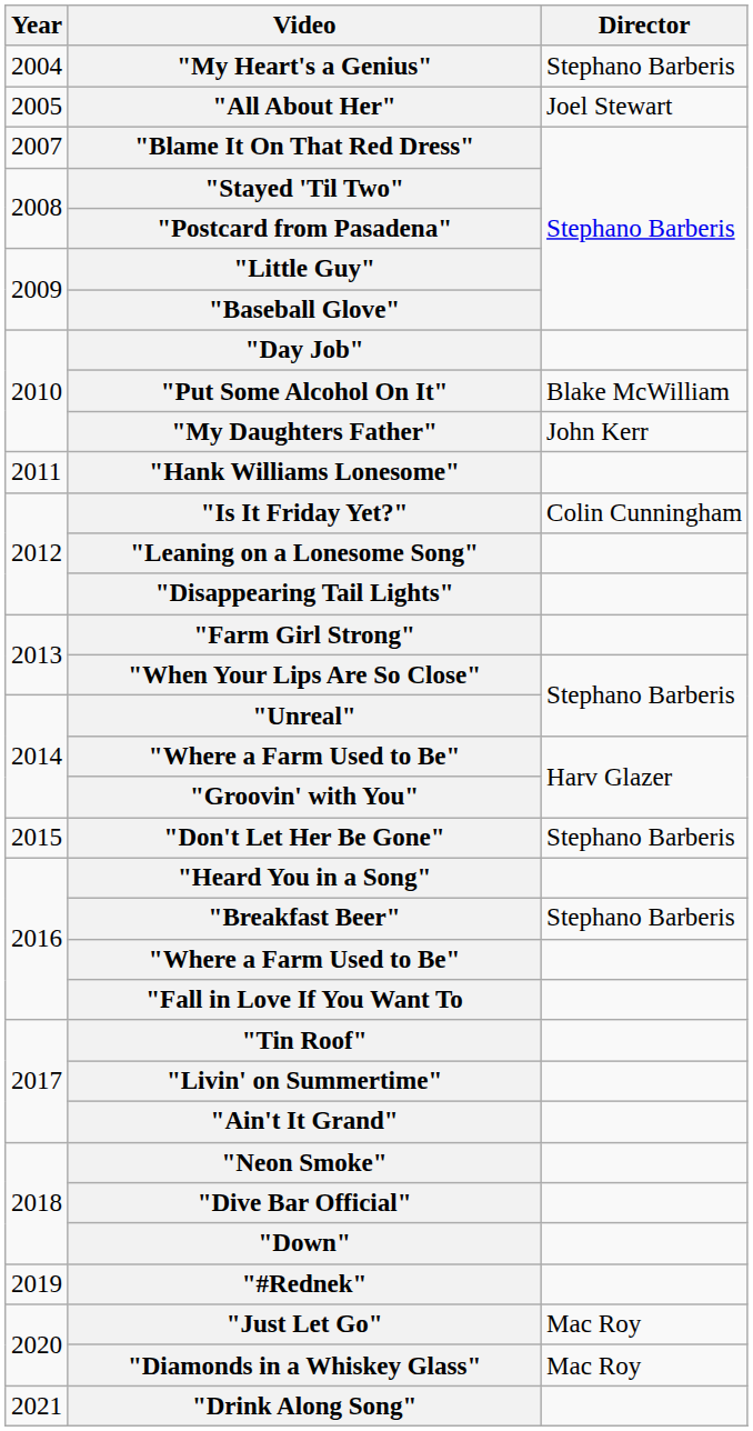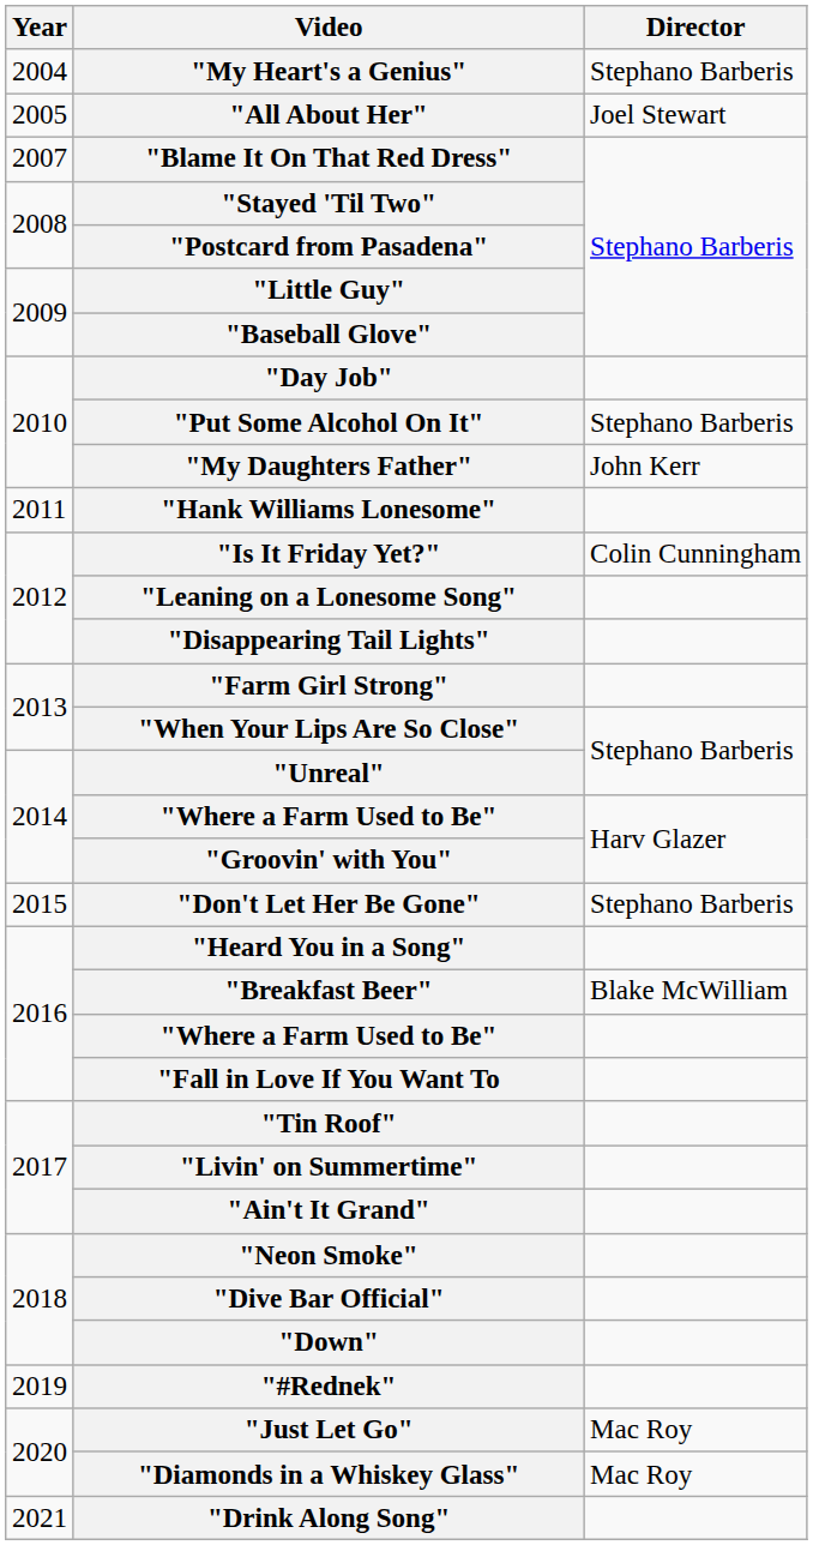 <table class="wikitable plainrowheaders">
 <tr>
 <th>Year</th>
 <th style="width:18em;">Video</th>
 <th>Director</th>
 </tr>
 <tr>
 <td>2004</td>
 <th scope="row">"My Heart's a Genius"</th>
 <td>Stephano Barberis</td>
 </tr>
 <tr>
 <td>2005</td>
 <th scope="row">"All About Her"</th>
 <td>Joel Stewart</td>
 </tr>
 <tr>
 <td>2007</td>
 <th scope="row">"Blame It On That Red Dress"</th>
 <td rowspan="5"><a href='#'>Stephano Barberis</a></td>
 </tr>
 <tr>
 <td rowspan="2">2008</td>
 <th scope="row">"Stayed 'Til Two"</th>
 </tr>
 <tr>
 <th scope="row">"Postcard from Pasadena"</th>
 </tr>
 <tr>
 <td rowspan="2">2009</td>
 <th scope="row">"Little Guy"</th>
 </tr>
 <tr>
 <th scope="row">"Baseball Glove"</th>
 </tr>
 <tr>
 <td rowspan="3">2010</td>
 <th scope="row">"Day Job"</th>
 <td></td>
 </tr>
 <tr>
 <th scope="row">"Put Some Alcohol On It"</th>
-<td>Blake McWilliam</td>
+<td>Stephano Barberis</td>
 </tr>
 <tr>
 <th scope="row">"My Daughters Father"</th>
 <td>John Kerr</td>
 </tr>
 <tr>
 <td>2011</td>
 <th scope="row">"Hank Williams Lonesome"</th>
 <td></td>
 </tr>
 <tr>
 <td rowspan="3">2012</td>
 <th scope="row">"Is It Friday Yet?"</th>
 <td>Colin Cunningham</td>
 </tr>
 <tr>
 <th scope="row">"Leaning on a Lonesome Song"</th>
 <td></td>
 </tr>
 <tr>
 <th scope="row">"Disappearing Tail Lights"</th>
 <td></td>
 </tr>
 <tr>
 <td rowspan="2">2013</td>
 <th scope="row">"Farm Girl Strong"</th>
 <td></td>
 </tr>
 <tr>
 <th scope="row">"When Your Lips Are So Close"</th>
 <td rowspan="2">Stephano Barberis</td>
 </tr>
 <tr>
 <td rowspan="3">2014</td>
 <th scope="row">"Unreal"</th>
 </tr>
 <tr>
 <th scope="row">"Where a Farm Used to Be"</th>
 <td rowspan="2">Harv Glazer</td>
 </tr>
 <tr>
 <th scope="row">"Groovin' with You"</th>
 </tr>
 <tr>
 <td>2015</td>
 <th scope="row">"Don't Let Her Be Gone"</th>
 <td>Stephano Barberis</td>
 </tr>
 <tr>
 <td rowspan="4">2016</td>
 <th scope="row">"Heard You in a Song"</th>
 <td></td>
 </tr>
 <tr>
 <th scope="row">"Breakfast Beer"</th>
-<td>Stephano Barberis</td>
+<td>Blake McWilliam</td>
 </tr>
 <tr>
 <th scope="row">"Where a Farm Used to Be"</th>
 <td></td>
 </tr>
 <tr>
 <th scope="row">"Fall in Love If You Want To</th>
 <td></td>
 </tr>
 <tr>
 <td rowspan="3">2017</td>
 <th scope="row">"Tin Roof"</th>
 <td></td>
 </tr>
 <tr>
 <th scope="row">"Livin' on Summertime"</th>
 <td></td>
 </tr>
 <tr>
 <th scope="row">"Ain't It Grand"</th>
 <td></td>
 </tr>
 <tr>
 <td rowspan="3">2018</td>
 <th scope="row">"Neon Smoke"</th>
 <td></td>
 </tr>
 <tr>
 <th scope="row">"Dive Bar Official"</th>
 <td></td>
 </tr>
 <tr>
 <th scope="row">"Down"</th>
 <td></td>
 </tr>
 <tr>
 <td>2019</td>
 <th scope="row">"#Rednek"</th>
 <td></td>
 </tr>
 <tr>
 <td rowspan="2">2020</td>
 <th scope="row">"Just Let Go"</th>
 <td>Mac Roy</td>
 </tr>
 <tr>
 <th scope="row">"Diamonds in a Whiskey Glass"</th>
 <td>Mac Roy</td>
 </tr>
 <tr>
 <td>2021</td>
 <th scope="row">"Drink Along Song"</th>
 <td></td>
 </tr>
 <tr>
 </tr>
 </table>
